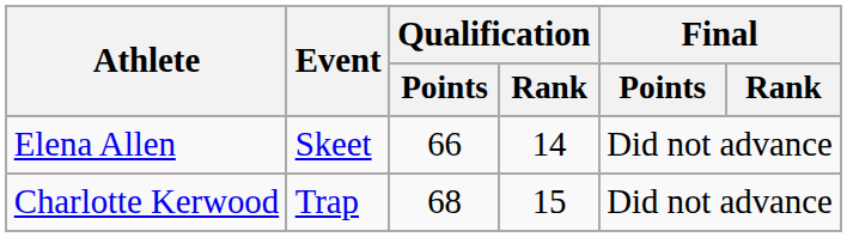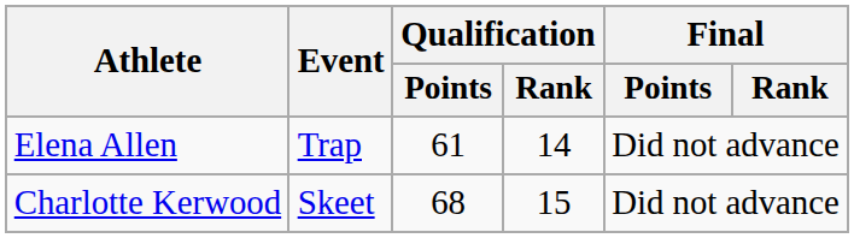 <table class="wikitable" style="font-size:90%">
 <tr>
 <th rowspan="2">Athlete</th>
 <th rowspan="2">Event</th>
 <th colspan=2>Qualification</th>
 <th colspan=2>Final</th>
 </tr>
 <tr style="font-size:95%">
 <th>Points</th>
 <th>Rank</th>
 <th>Points</th>
 <th>Rank</th>
 </tr>
 <tr align=center>
 <td align=left><a href='#'>Elena Allen</a></td>
-<td align=left><a href='#'>Skeet</a></td>
-<td>66</td>
+<td align=left><a href='#'>Trap</a></td>
+<td>61</td>
 <td>14</td>
 <td colspan=2>Did not advance</td>
 </tr>
 <tr align=center>
 <td align=left><a href='#'>Charlotte Kerwood</a></td>
-<td align=left><a href='#'>Trap</a></td>
+<td align=left><a href='#'>Skeet</a></td>
 <td>68</td>
 <td>15</td>
 <td colspan=2>Did not advance</td>
 </tr>
 </table>
